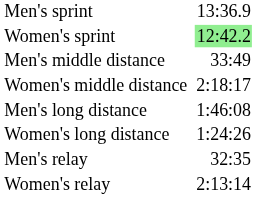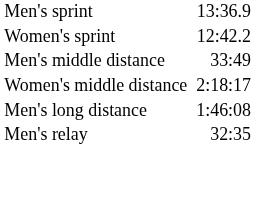 <table>
 <tr style="vertical-align:top;">
 <td>Men's sprint </td>
 <td></td>
 <td style="text-align:right;">13:36.9</td>
 <td></td>
 <td style="text-align:right;"></td>
 <td></td>
 <td style="text-align:right;"></td>
 </tr>
 <tr style="vertical-align:top;">
 <td>Women's sprint </td>
 <td></td>
-<td style="background: lightgreen; text-align:right;">12:42.2</td>
+<td style="text-align:right;">12:42.2</td>
 <td></td>
 <td style="text-align:right;"></td>
 <td></td>
 <td style="text-align:right;"></td>
 </tr>
 <tr style="vertical-align:top;">
 <td>Men's middle distance </td>
 <td></td>
 <td style="text-align:right;">33:49</td>
 <td></td>
 <td style="text-align:right;"></td>
 <td></td>
 <td style="text-align:right;"></td>
 </tr>
 <tr style="vertical-align:top;">
 <td>Women's middle distance </td>
 <td></td>
 <td style="text-align:right;">2:18:17</td>
 <td></td>
 <td style="text-align:right;"></td>
 <td></td>
 <td style="text-align:right;"></td>
 </tr>
 <tr style="vertical-align:top;">
 <td>Men's long distance </td>
 <td></td>
 <td style="text-align:right;">1:46:08</td>
 <td></td>
 <td style="text-align:right;"></td>
 <td></td>
 <td style="text-align:right;"></td>
 </tr>
 <tr style="vertical-align:top;">
-<td>Women's long distance </td>
-<td></td>
-<td style="text-align:right;">1:24:26</td>
-<td></td>
-<td style="text-align:right;"></td>
-<td></td>
-<td style="text-align:right;"></td>
-</tr>
-<tr style="vertical-align:top;">
 <td>Men's relay</td>
 <td></td>
 <td style="text-align:right;">32:35</td>
 <td></td>
 <td style="text-align:right;"></td>
 <td></td>
 <td style="text-align:right;"></td>
 </tr>
-<tr style="vertical-align:top;">
-<td>Women's relay</td>
-<td></td>
-<td style="text-align:right;">2:13:14</td>
-<td></td>
-<td style="text-align:right;"></td>
-<td></td>
-<td style="text-align:right;"></td>
-</tr>
 </table>
